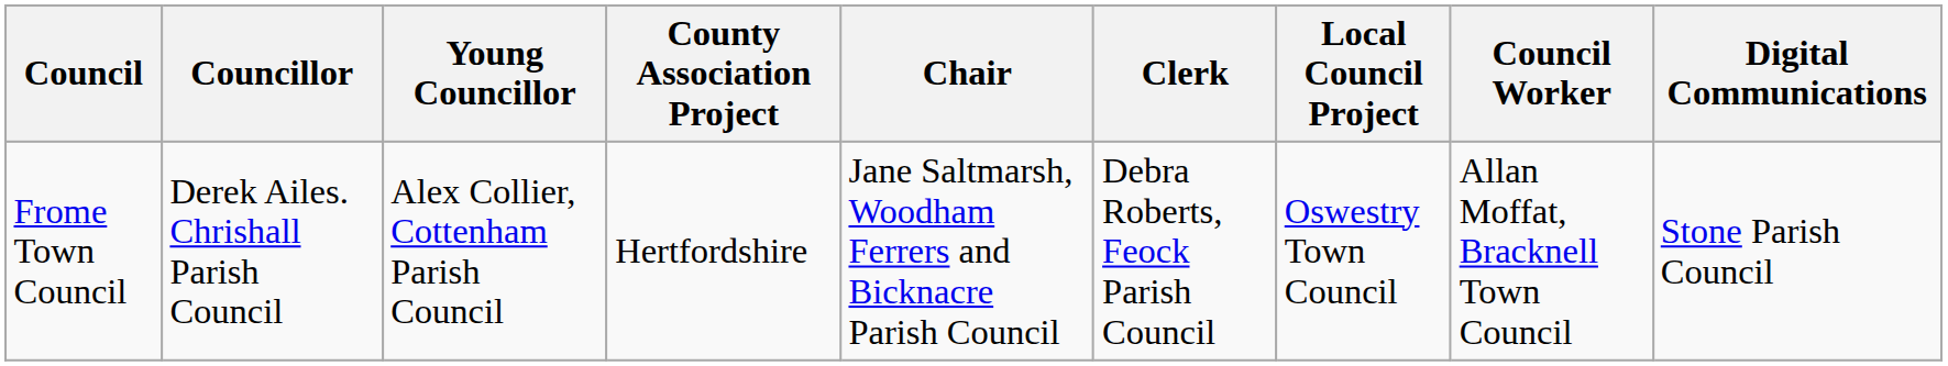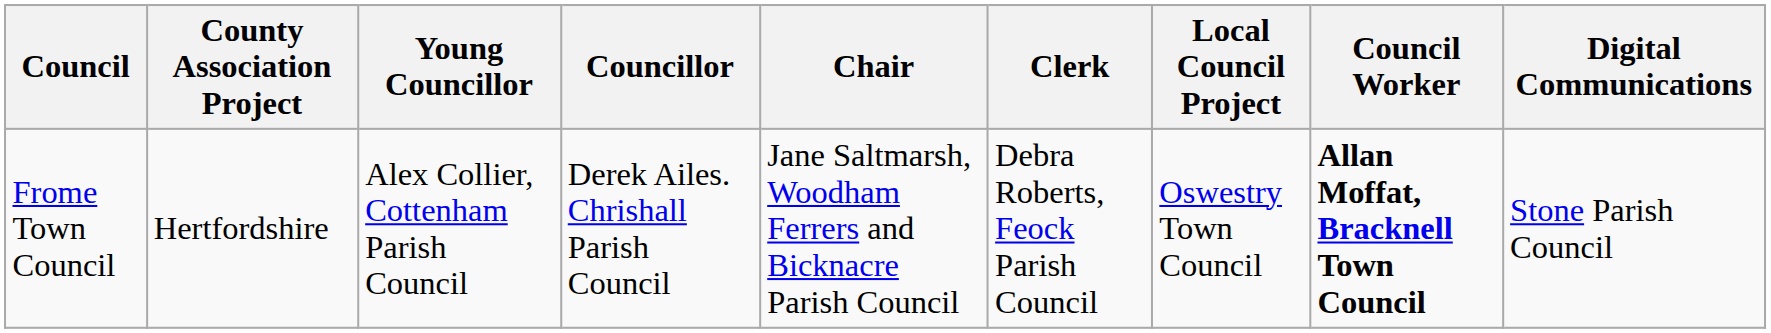 <table class="wikitable">
 <tr>
 <th>Council</th>
+<th>County Association Project</th>
+<th>Young Councillor</th>
 <th>Councillor</th>
-<th>Young Councillor</th>
-<th>County Association Project</th>
 <th>Chair</th>
 <th>Clerk</th>
 <th>Local Council Project</th>
 <th>Council Worker</th>
 <th>Digital Communications</th>
 </tr>
 <tr>
 <td><a href='#'>Frome</a> Town Council</td>
+<td>Hertfordshire</td>
+<td>Alex Collier, <a href='#'>Cottenham</a> Parish Council</td>
 <td>Derek Ailes. <a href='#'>Chrishall</a> Parish Council</td>
-<td>Alex Collier, <a href='#'>Cottenham</a> Parish Council</td>
-<td>Hertfordshire</td>
 <td>Jane Saltmarsh, <a href='#'>Woodham Ferrers</a> and <a href='#'>Bicknacre</a> Parish Council</td>
 <td>Debra Roberts, <a href='#'> Feock</a> Parish Council</td>
 <td><a href='#'>Oswestry</a> Town Council</td>
-<td>Allan Moffat, <a href='#'>Bracknell</a> Town Council</td>
+<td><strong>Allan Moffat, <a href='#'>Bracknell</a> Town Council</strong></td>
 <td><a href='#'> Stone</a> Parish Council</td>
 </tr>
 </table>
